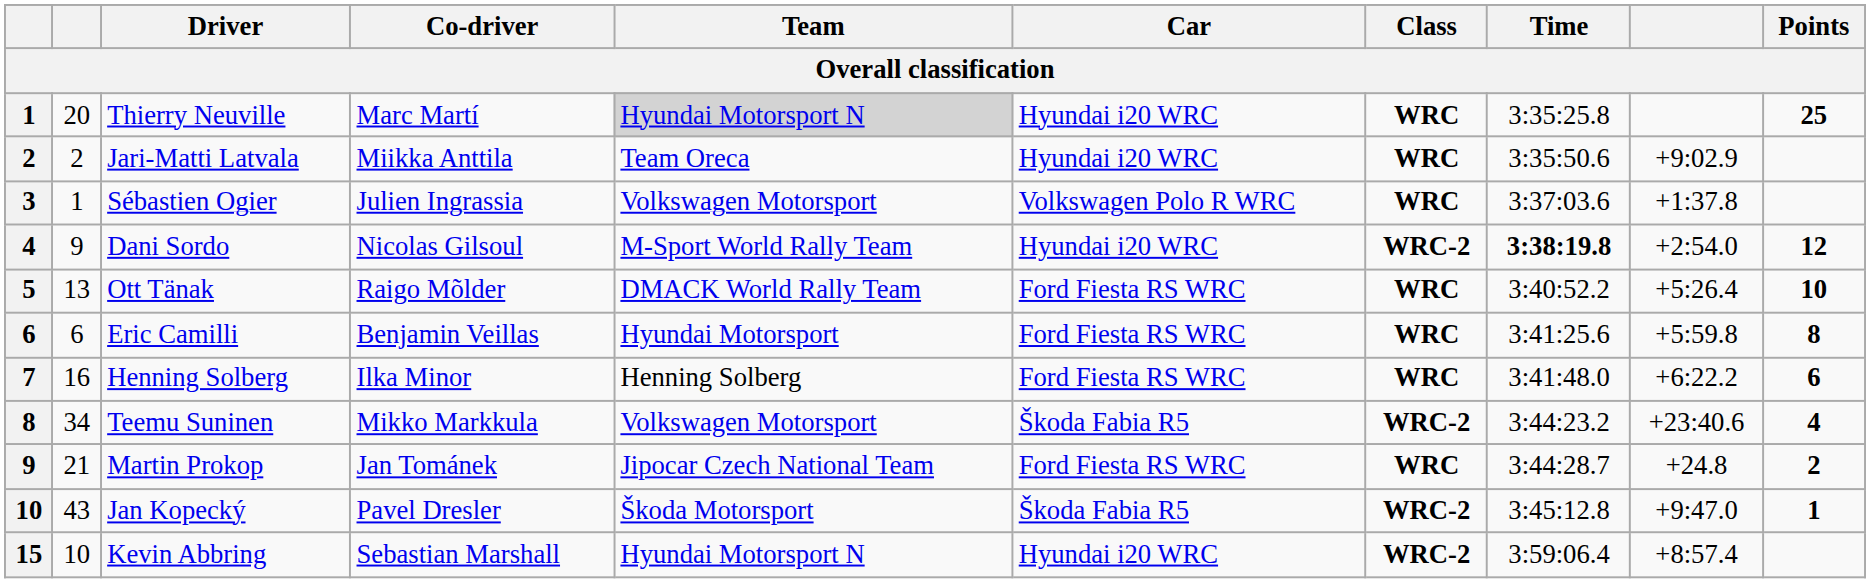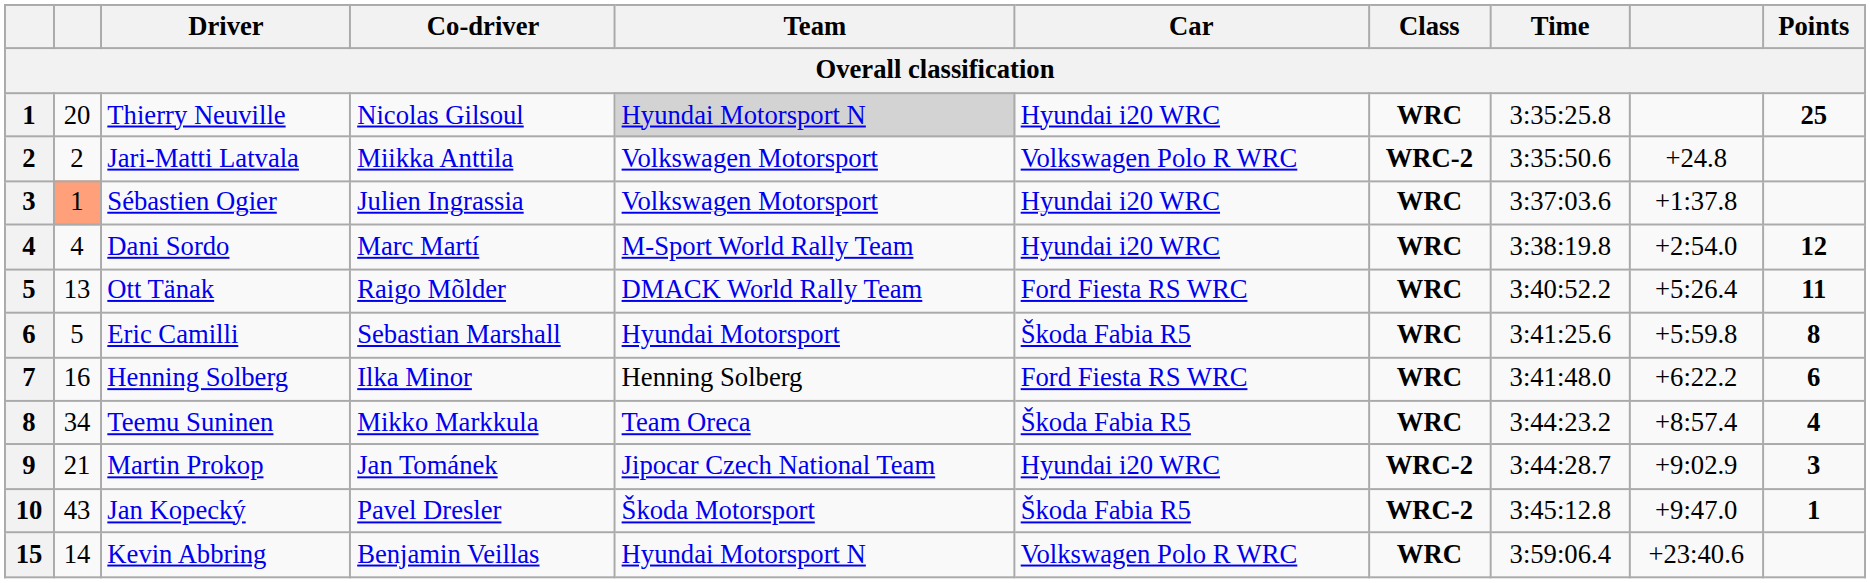 <table class="wikitable" width=85% style="text-align: left; font-size: 85%; max-width: 950px;">
 <tr>
 <th></th>
 <th></th>
 <th>Driver</th>
 <th>Co-driver</th>
 <th>Team</th>
 <th>Car</th>
 <th>Class</th>
 <th>Time</th>
 <th></th>
 <th>Points</th>
 </tr>
 <tr>
 <th colspan=11>Overall classification</th>
 </tr>
 <tr>
 <th>1</th>
 <td align="center">20</td>
 <td> <a href='#'>Thierry Neuville</a></td>
-<td> <a href='#'>Marc Martí</a></td>
+<td> <a href='#'>Nicolas Gilsoul</a></td>
 <td style="background: lightgrey;"> <a href='#'>Hyundai Motorsport N</a></td>
 <td><a href='#'>Hyundai i20 WRC</a></td>
 <td align="center"><strong><span>WRC</span></strong></td>
 <td align="center">3:35:25.8</td>
 <td align="center"></td>
 <td align="center"><strong>25</strong></td>
 </tr>
 <tr>
 <th>2</th>
 <td align="center">2</td>
 <td> <a href='#'>Jari-Matti Latvala</a></td>
 <td> <a href='#'>Miikka Anttila</a></td>
-<td> <a href='#'>Team Oreca</a></td>
-<td><a href='#'>Hyundai i20 WRC</a></td>
-<td align="center"><strong><span>WRC</span></strong></td>
+<td> <a href='#'>Volkswagen Motorsport</a></td>
+<td><a href='#'>Volkswagen Polo R WRC</a></td>
+<td align="center"><strong><span>WRC-2</span></strong></td>
 <td align="center">3:35:50.6</td>
-<td align="center">+9:02.9</td>
+<td align="center">+24.8</td>
 <td align="center"><strong></strong></td>
 </tr>
 <tr>
 <th>3</th>
-<td align="center">1</td>
+<td align="center" style="background: lightsalmon;">1</td>
 <td> <a href='#'>Sébastien Ogier</a></td>
 <td> <a href='#'>Julien Ingrassia</a></td>
 <td> <a href='#'>Volkswagen Motorsport</a></td>
-<td><a href='#'>Volkswagen Polo R WRC</a></td>
+<td><a href='#'>Hyundai i20 WRC</a></td>
 <td align="center"><strong><span>WRC</span></strong></td>
 <td align="center">3:37:03.6</td>
 <td align="center">+1:37.8</td>
 <td align="center"><strong></strong></td>
 </tr>
 <tr>
 <th>4</th>
-<td align="center">9</td>
+<td align="center">4</td>
 <td> <a href='#'>Dani Sordo</a></td>
-<td> <a href='#'>Nicolas Gilsoul</a></td>
+<td> <a href='#'>Marc Martí</a></td>
 <td> <a href='#'>M-Sport World Rally Team</a></td>
 <td><a href='#'>Hyundai i20 WRC</a></td>
-<td align="center"><strong><span>WRC-2</span></strong></td>
-<td align="center"><strong>3:38:19.8</strong></td>
+<td align="center"><strong><span>WRC</span></strong></td>
+<td align="center">3:38:19.8</td>
 <td align="center">+2:54.0</td>
 <td align="center"><strong>12</strong></td>
 </tr>
 <tr>
 <th>5</th>
 <td align="center">13</td>
 <td> <a href='#'>Ott Tänak</a></td>
 <td> <a href='#'>Raigo Mõlder</a></td>
 <td> <a href='#'>DMACK World Rally Team</a></td>
 <td><a href='#'>Ford Fiesta RS WRC</a></td>
 <td align="center"><strong><span>WRC</span></strong></td>
 <td align="center">3:40:52.2</td>
 <td align="center">+5:26.4</td>
-<td align="center"><strong>10</strong></td>
+<td align="center"><strong>11</strong></td>
 </tr>
 <tr>
 <th>6</th>
-<td align="center">6</td>
+<td align="center">5</td>
 <td> <a href='#'>Eric Camilli</a></td>
-<td> <a href='#'>Benjamin Veillas</a></td>
+<td> <a href='#'>Sebastian Marshall</a></td>
 <td> <a href='#'>Hyundai Motorsport</a></td>
-<td><a href='#'>Ford Fiesta RS WRC</a></td>
+<td><a href='#'>Škoda Fabia R5</a></td>
 <td align="center"><strong><span>WRC</span></strong></td>
 <td align="center">3:41:25.6</td>
 <td align="center">+5:59.8</td>
 <td align="center"><strong>8</strong></td>
 </tr>
 <tr>
 <th>7</th>
 <td align="center">16</td>
 <td> <a href='#'>Henning Solberg</a></td>
 <td> <a href='#'>Ilka Minor</a></td>
 <td> Henning Solberg</td>
 <td><a href='#'>Ford Fiesta RS WRC</a></td>
 <td align="center"><strong><span>WRC</span></strong></td>
 <td align="center">3:41:48.0</td>
 <td align="center">+6:22.2</td>
 <td align="center"><strong>6</strong></td>
 </tr>
 <tr>
 <th>8</th>
 <td align="center">34</td>
 <td> <a href='#'>Teemu Suninen</a></td>
 <td> <a href='#'>Mikko Markkula</a></td>
-<td> <a href='#'>Volkswagen Motorsport</a></td>
+<td> <a href='#'>Team Oreca</a></td>
 <td><a href='#'>Škoda Fabia R5</a></td>
-<td align="center"><strong><span>WRC-2</span></strong></td>
+<td align="center"><strong><span>WRC</span></strong></td>
 <td align="center">3:44:23.2</td>
-<td align="center">+23:40.6</td>
+<td align="center">+8:57.4</td>
 <td align="center"><strong>4</strong></td>
 </tr>
 <tr>
 <th>9</th>
 <td align="center">21</td>
 <td> <a href='#'>Martin Prokop</a></td>
 <td> <a href='#'>Jan Tománek</a></td>
 <td> <a href='#'>Jipocar Czech National Team</a></td>
-<td><a href='#'>Ford Fiesta RS WRC</a></td>
-<td align="center"><strong><span>WRC</span></strong></td>
+<td><a href='#'>Hyundai i20 WRC</a></td>
+<td align="center"><strong><span>WRC-2</span></strong></td>
 <td align="center">3:44:28.7</td>
-<td align="center">+24.8</td>
-<td align="center"><strong>2</strong></td>
+<td align="center">+9:02.9</td>
+<td align="center"><strong>3</strong></td>
 </tr>
 <tr>
 <th>10</th>
 <td align="center">43</td>
 <td> <a href='#'>Jan Kopecký</a></td>
 <td> <a href='#'>Pavel Dresler</a></td>
 <td> <a href='#'>Škoda Motorsport</a></td>
 <td><a href='#'>Škoda Fabia R5</a></td>
 <td align="center"><strong><span>WRC-2</span></strong></td>
 <td align="center">3:45:12.8</td>
 <td align="center">+9:47.0</td>
 <td align="center"><strong>1</strong></td>
 </tr>
 <tr>
 <th>15</th>
-<td align="center">10</td>
+<td align="center">14</td>
 <td> <a href='#'>Kevin Abbring</a></td>
-<td> <a href='#'>Sebastian Marshall</a></td>
+<td> <a href='#'>Benjamin Veillas</a></td>
 <td> <a href='#'>Hyundai Motorsport N</a></td>
-<td><a href='#'>Hyundai i20 WRC</a></td>
-<td align="center"><strong><span>WRC-2</span></strong></td>
+<td><a href='#'>Volkswagen Polo R WRC</a></td>
+<td align="center"><strong><span>WRC</span></strong></td>
 <td align="center">3:59:06.4</td>
-<td align="center">+8:57.4</td>
+<td align="center">+23:40.6</td>
 <td align="center"><strong></strong></td>
 </tr>
 </table>
